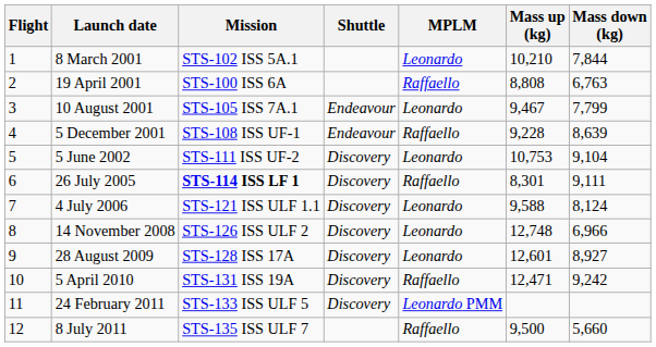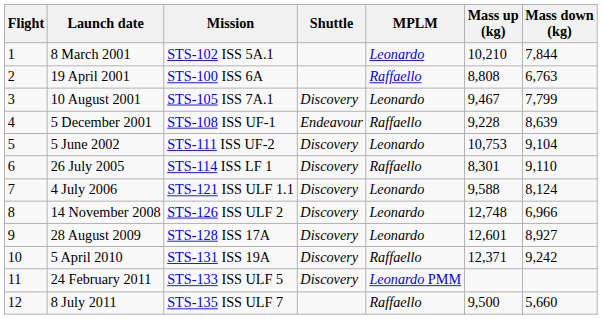 <table class="wikitable">
 <tr>
 <th>Flight</th>
 <th>Launch date</th>
 <th>Mission</th>
 <th>Shuttle</th>
 <th>MPLM</th>
 <th>Mass up<br>(kg)</th>
 <th>Mass down<br>(kg)</th>
 </tr>
 <tr>
 <td>1</td>
 <td>8 March 2001</td>
 <td><a href='#'>STS-102</a> ISS 5A.1</td>
 <td></td>
 <td><a href='#'><em>Leonardo</em></a></td>
 <td>10,210</td>
 <td>7,844</td>
 </tr>
 <tr>
 <td>2</td>
 <td>19 April 2001</td>
 <td><a href='#'>STS-100</a> ISS 6A</td>
 <td></td>
 <td><a href='#'><em>Raffaello</em></a></td>
 <td>8,808</td>
 <td>6,763</td>
 </tr>
 <tr>
 <td>3</td>
 <td>10 August 2001</td>
 <td><a href='#'>STS-105</a> ISS 7A.1</td>
-<td><em>Endeavour</em></td>
+<td><em>Discovery</em></td>
 <td><em>Leonardo</em></td>
 <td>9,467</td>
 <td>7,799</td>
 </tr>
 <tr>
 <td>4</td>
 <td>5 December 2001</td>
 <td><a href='#'>STS-108</a> ISS UF-1</td>
 <td><em>Endeavour</em></td>
 <td><em>Raffaello</em></td>
 <td>9,228</td>
 <td>8,639</td>
 </tr>
 <tr>
 <td>5</td>
 <td>5 June 2002</td>
 <td><a href='#'>STS-111</a> ISS UF-2</td>
 <td><em>Discovery</em></td>
 <td><em>Leonardo</em></td>
 <td>10,753</td>
 <td>9,104</td>
 </tr>
 <tr>
 <td>6</td>
 <td>26 July 2005</td>
-<td><strong><a href='#'>STS-114</a> ISS LF 1</strong></td>
+<td><a href='#'>STS-114</a> ISS LF 1</td>
 <td><em>Discovery</em></td>
 <td><em>Raffaello</em></td>
 <td>8,301</td>
-<td>9,111</td>
+<td>9,110</td>
 </tr>
 <tr>
 <td>7</td>
 <td>4 July 2006</td>
 <td><a href='#'>STS-121</a> ISS ULF 1.1</td>
 <td><em>Discovery</em></td>
 <td><em>Leonardo</em></td>
 <td>9,588</td>
 <td>8,124</td>
 </tr>
 <tr>
 <td>8</td>
 <td>14 November 2008</td>
 <td><a href='#'>STS-126</a> ISS ULF 2</td>
 <td><em>Discovery</em></td>
 <td><em>Leonardo</em></td>
 <td>12,748</td>
 <td>6,966</td>
 </tr>
 <tr>
 <td>9</td>
 <td>28 August 2009</td>
 <td><a href='#'>STS-128</a> ISS 17A</td>
 <td><em>Discovery</em></td>
 <td><em>Leonardo</em></td>
 <td>12,601</td>
 <td>8,927</td>
 </tr>
 <tr>
 <td>10</td>
 <td>5 April 2010</td>
 <td><a href='#'>STS-131</a> ISS 19A</td>
 <td><em>Discovery</em></td>
 <td><em>Raffaello</em></td>
-<td>12,471</td>
+<td>12,371</td>
 <td>9,242</td>
 </tr>
 <tr>
 <td>11</td>
 <td>24 February 2011</td>
 <td><a href='#'>STS-133</a> ISS ULF 5</td>
 <td><em>Discovery</em></td>
 <td><a href='#'><em>Leonardo</em> PMM</a></td>
 <td></td>
 <td></td>
 </tr>
 <tr>
 <td>12</td>
 <td>8 July 2011</td>
 <td><a href='#'>STS-135</a> ISS ULF 7</td>
 <td></td>
 <td><em>Raffaello</em></td>
 <td>9,500</td>
 <td>5,660</td>
 </tr>
 </table>
